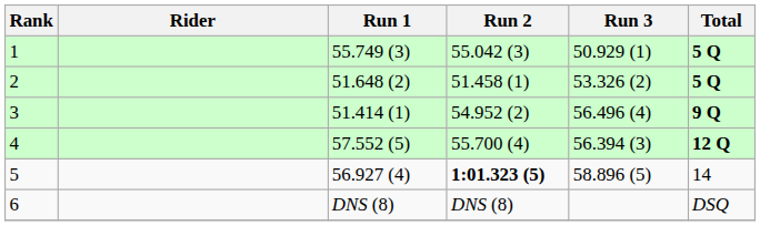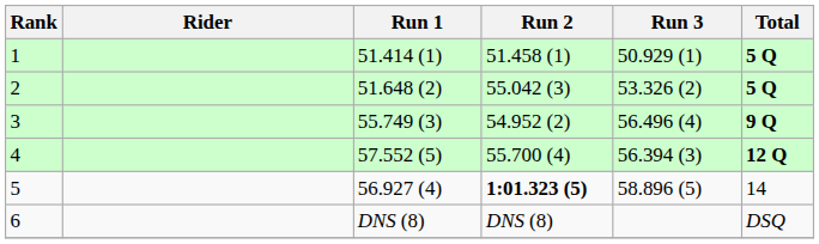 <table class="wikitable" style="font-size:95%" style="text-align:center">
 <tr>
 <th>Rank</th>
 <th width=250>Rider</th>
 <th width=100>Run 1</th>
 <th width=100>Run 2</th>
 <th width=100>Run 3</th>
 <th width=50>Total</th>
 </tr>
 <tr bgcolor=ccffcc>
 <td>1</td>
 <td align=left></td>
-<td>55.749 (3)</td>
-<td>55.042 (3)</td>
+<td>51.414 (1)</td>
+<td>51.458 (1)</td>
 <td>50.929 (1)</td>
 <td><strong>5 Q</strong></td>
 </tr>
 <tr bgcolor=ccffcc>
 <td>2</td>
 <td align=left></td>
 <td>51.648 (2)</td>
-<td>51.458 (1)</td>
+<td>55.042 (3)</td>
 <td>53.326 (2)</td>
 <td><strong>5 Q</strong></td>
 </tr>
 <tr bgcolor=ccffcc>
 <td>3</td>
 <td align=left></td>
-<td>51.414 (1)</td>
+<td>55.749 (3)</td>
 <td>54.952 (2)</td>
 <td>56.496 (4)</td>
 <td><strong>9 Q</strong></td>
 </tr>
 <tr bgcolor=ccffcc>
 <td>4</td>
 <td align=left></td>
 <td>57.552 (5)</td>
 <td>55.700 (4)</td>
 <td>56.394 (3)</td>
 <td><strong>12 Q</strong></td>
 </tr>
 <tr>
 <td>5</td>
 <td align=left></td>
 <td>56.927 (4)</td>
 <td><strong>1:01.323 (5)</strong></td>
 <td>58.896 (5)</td>
 <td>14</td>
 </tr>
 <tr>
 <td>6</td>
 <td align=left></td>
 <td><em>DNS</em> (8)</td>
 <td><em>DNS</em> (8)</td>
 <td></td>
 <td><em>DSQ</em></td>
 </tr>
 <tr>
 </tr>
 </table>
